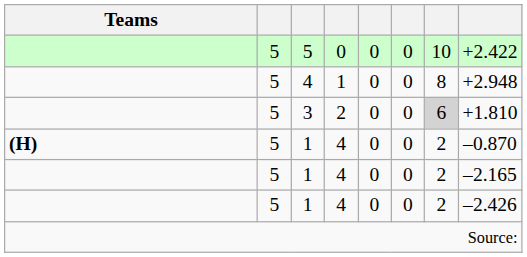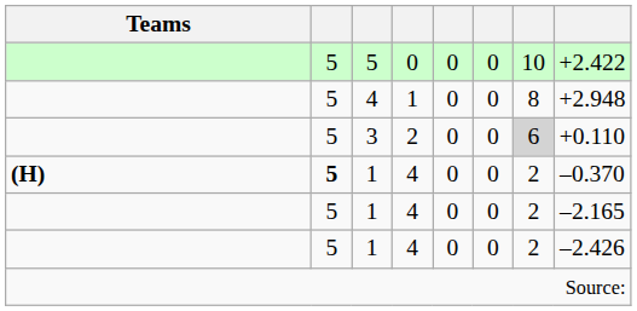 <table class="wikitable" style="text-align:center">
 <tr>
 <th width=200>Teams</th>
 <th width=20></th>
 <th width=20></th>
 <th width=20></th>
 <th width=20></th>
 <th width=20></th>
 <th width=20></th>
 <th width=45></th>
 </tr>
 <tr style="background:#cfc;">
 <td align="left"></td>
 <td>5</td>
 <td>5</td>
 <td>0</td>
 <td>0</td>
 <td>0</td>
 <td>10</td>
 <td>+2.422</td>
 </tr>
 <tr>
 <td align="left"></td>
 <td>5</td>
 <td>4</td>
 <td>1</td>
 <td>0</td>
 <td>0</td>
 <td>8</td>
 <td>+2.948</td>
 </tr>
 <tr>
 <td align="left"></td>
 <td>5</td>
 <td>3</td>
 <td>2</td>
 <td>0</td>
 <td>0</td>
 <td style="background: lightgrey;">6</td>
-<td>+1.810</td>
+<td>+0.110</td>
 </tr>
 <tr>
 <td align="left"> <strong>(H)</strong></td>
-<td>5</td>
+<td><strong>5</strong></td>
 <td>1</td>
 <td>4</td>
 <td>0</td>
 <td>0</td>
 <td>2</td>
-<td>–0.870</td>
+<td>–0.370</td>
 </tr>
 <tr>
 <td align="left"></td>
 <td>5</td>
 <td>1</td>
 <td>4</td>
 <td>0</td>
 <td>0</td>
 <td>2</td>
 <td>–2.165</td>
 </tr>
 <tr>
 <td align="left"></td>
 <td>5</td>
 <td>1</td>
 <td>4</td>
 <td>0</td>
 <td>0</td>
 <td>2</td>
 <td>–2.426</td>
 </tr>
 <tr>
 <td colspan="8" style="text-align:right;"><small>Source: </small></td>
 </tr>
 </table>
